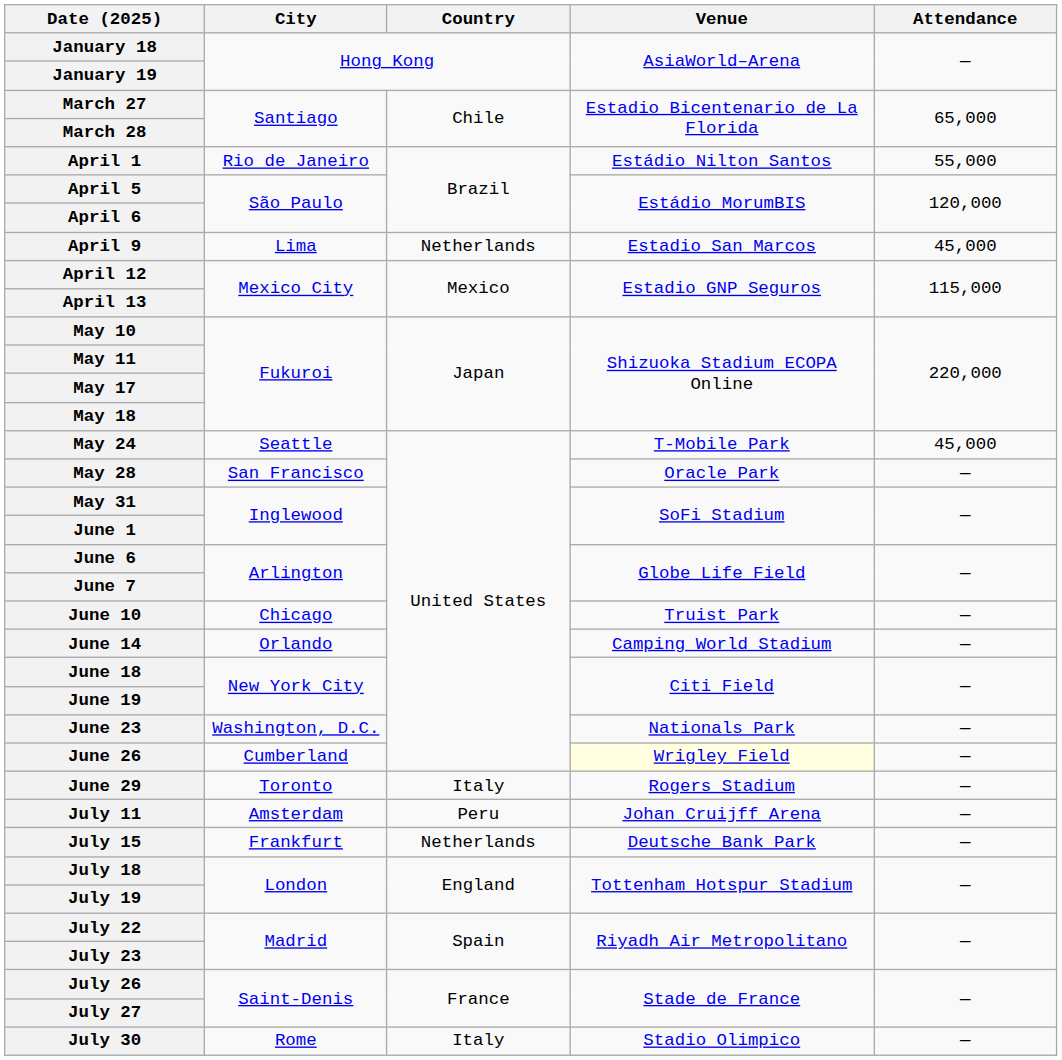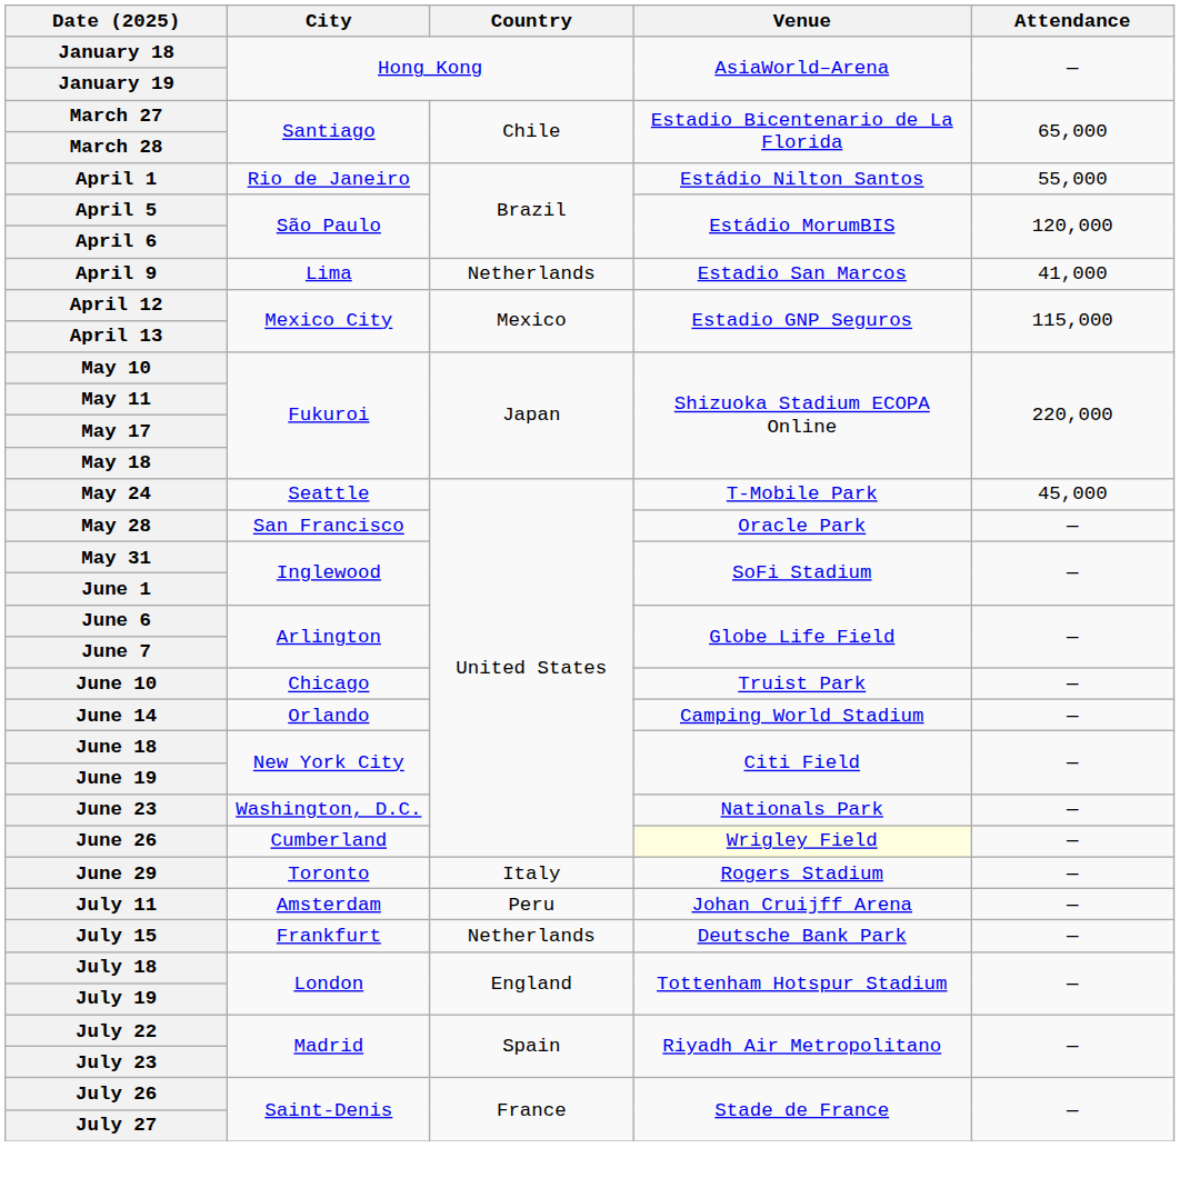 <table class="wikitable plainrowheaders" style="text-align:center">
 <tr>
 <th scope="col" style="width:11em">Date (2025)</th>
 <th scope="col" style="width:10em">City</th>
 <th scope="col" style="width:10em">Country</th>
 <th scope="col" style="width:17em">Venue</th>
 <th scope="col" style="width:10em">Attendance</th>
 </tr>
 <tr>
 <th scope="row" style="text-align:center">January 18</th>
 <td rowspan="2" colspan="2"><a href='#'>Hong Kong</a></td>
 <td rowspan="2"><a href='#'>AsiaWorld–Arena</a></td>
 <td rowspan="2">—</td>
 </tr>
 <tr>
 <th scope="row" style="text-align:center">January 19</th>
 </tr>
 <tr>
 <th scope="row" style="text-align:center">March 27</th>
 <td rowspan="2"><a href='#'>Santiago</a></td>
 <td rowspan="2">Chile</td>
 <td rowspan="2"><a href='#'>Estadio Bicentenario de La Florida</a></td>
 <td rowspan="2">65,000</td>
 </tr>
 <tr>
 <th scope="row" style="text-align:center">March 28</th>
 </tr>
 <tr>
 <th scope="row" style="text-align:center">April 1</th>
 <td><a href='#'>Rio de Janeiro</a></td>
 <td rowspan="3">Brazil</td>
 <td><a href='#'>Estádio Nilton Santos</a></td>
 <td>55,000</td>
 </tr>
 <tr>
 <th scope="row" style="text-align:center">April 5</th>
 <td rowspan="2"><a href='#'>São Paulo</a></td>
 <td rowspan="2"><a href='#'>Estádio MorumBIS</a></td>
 <td rowspan="2">120,000</td>
 </tr>
 <tr>
 <th scope="row" style="text-align:center">April 6</th>
 </tr>
 <tr>
 <th scope="row" style="text-align:center">April 9</th>
 <td><a href='#'>Lima</a></td>
 <td>Netherlands</td>
 <td><a href='#'>Estadio San Marcos</a></td>
-<td>45,000</td>
+<td>41,000</td>
 </tr>
 <tr>
 <th scope="row" style="text-align:center">April 12</th>
 <td rowspan="2"><a href='#'>Mexico City</a></td>
 <td rowspan="2">Mexico</td>
 <td rowspan="2"><a href='#'>Estadio GNP Seguros</a></td>
 <td rowspan="2">115,000</td>
 </tr>
 <tr>
 <th scope="row" style="text-align:center">April 13</th>
 </tr>
 <tr>
 <th scope="row" style="text-align:center">May 10</th>
 <td rowspan="4"><a href='#'>Fukuroi</a></td>
 <td rowspan="4">Japan</td>
 <td rowspan="4"><a href='#'>Shizuoka Stadium ECOPA</a><br>Online</td>
 <td rowspan="4">220,000</td>
 </tr>
 <tr>
 <th scope="row" style="text-align:center">May 11</th>
 </tr>
 <tr>
 <th scope="row" style="text-align:center">May 17</th>
 </tr>
 <tr>
 <th scope="row" style="text-align:center">May 18</th>
 </tr>
 <tr>
 <th scope="row" style="text-align:center">May 24</th>
 <td><a href='#'>Seattle</a></td>
 <td rowspan="12">United States</td>
 <td><a href='#'>T-Mobile Park</a></td>
 <td>45,000</td>
 </tr>
 <tr>
 <th scope="row" style="text-align:center">May 28</th>
 <td><a href='#'>San Francisco</a></td>
 <td><a href='#'>Oracle Park</a></td>
 <td>—</td>
 </tr>
 <tr>
 <th scope="row" style="text-align:center">May 31</th>
 <td rowspan="2"><a href='#'>Inglewood</a></td>
 <td rowspan="2"><a href='#'>SoFi Stadium</a></td>
 <td rowspan="2">—</td>
 </tr>
 <tr>
 <th scope="row" style="text-align:center">June 1</th>
 </tr>
 <tr>
 <th scope="row" style="text-align:center">June 6</th>
 <td rowspan="2"><a href='#'>Arlington</a></td>
 <td rowspan="2"><a href='#'>Globe Life Field</a></td>
 <td rowspan="2">—</td>
 </tr>
 <tr>
 <th scope="row" style="text-align:center">June 7</th>
 </tr>
 <tr>
 <th scope="row" style="text-align:center">June 10</th>
 <td><a href='#'>Chicago</a></td>
 <td><a href='#'>Truist Park</a></td>
 <td>—</td>
 </tr>
 <tr>
 <th scope="row" style="text-align:center">June 14</th>
 <td><a href='#'>Orlando</a></td>
 <td><a href='#'>Camping World Stadium</a></td>
 <td>—</td>
 </tr>
 <tr>
 <th scope="row" style="text-align:center">June 18</th>
 <td rowspan="2"><a href='#'>New York City</a></td>
 <td rowspan="2"><a href='#'>Citi Field</a></td>
 <td rowspan="2">—</td>
 </tr>
 <tr>
 <th scope="row" style="text-align:center">June 19</th>
 </tr>
 <tr>
 <th scope="row" style="text-align:center">June 23</th>
 <td><a href='#'>Washington, D.C.</a></td>
 <td><a href='#'>Nationals Park</a></td>
 <td>—</td>
 </tr>
 <tr>
 <th scope="row" style="text-align:center">June 26</th>
 <td><a href='#'>Cumberland</a></td>
 <td style="background: lightyellow;"><a href='#'>Wrigley Field</a></td>
 <td>—</td>
 </tr>
 <tr>
 <th scope="row" style="text-align:center">June 29</th>
 <td><a href='#'>Toronto</a></td>
 <td>Italy</td>
 <td><a href='#'>Rogers Stadium</a></td>
 <td>—</td>
 </tr>
 <tr>
 <th scope="row" style="text-align:center">July 11</th>
 <td><a href='#'>Amsterdam</a></td>
 <td>Peru</td>
 <td><a href='#'>Johan Cruijff Arena</a></td>
 <td>—</td>
 </tr>
 <tr>
 <th scope="row" style="text-align:center">July 15</th>
 <td><a href='#'>Frankfurt</a></td>
 <td>Netherlands</td>
 <td><a href='#'>Deutsche Bank Park</a></td>
 <td>—</td>
 </tr>
 <tr>
 <th scope="row" style="text-align:center">July 18</th>
 <td rowspan="2"><a href='#'>London</a></td>
 <td rowspan="2">England</td>
 <td rowspan="2"><a href='#'>Tottenham Hotspur Stadium</a></td>
 <td rowspan="2">—</td>
 </tr>
 <tr>
 <th scope="row" style="text-align:center">July 19</th>
 </tr>
 <tr>
 <th scope="row" style="text-align:center">July 22</th>
 <td rowspan="2"><a href='#'>Madrid</a></td>
 <td rowspan="2">Spain</td>
 <td rowspan="2"><a href='#'>Riyadh Air Metropolitano</a></td>
 <td rowspan="2">—</td>
 </tr>
 <tr>
 <th scope="row" style="text-align:center">July 23</th>
 </tr>
 <tr>
 <th scope="row" style="text-align:center">July 26</th>
 <td rowspan="2"><a href='#'>Saint-Denis</a></td>
 <td rowspan="2">France</td>
 <td rowspan="2"><a href='#'>Stade de France</a></td>
 <td rowspan="2">—</td>
 </tr>
 <tr>
 <th scope="row" style="text-align:center">July 27</th>
 </tr>
-<tr>
-<th scope="row" style="text-align:center">July 30</th>
-<td><a href='#'>Rome</a></td>
-<td>Italy</td>
-<td><a href='#'>Stadio Olimpico</a></td>
-<td>—</td>
-</tr>
 </table>
